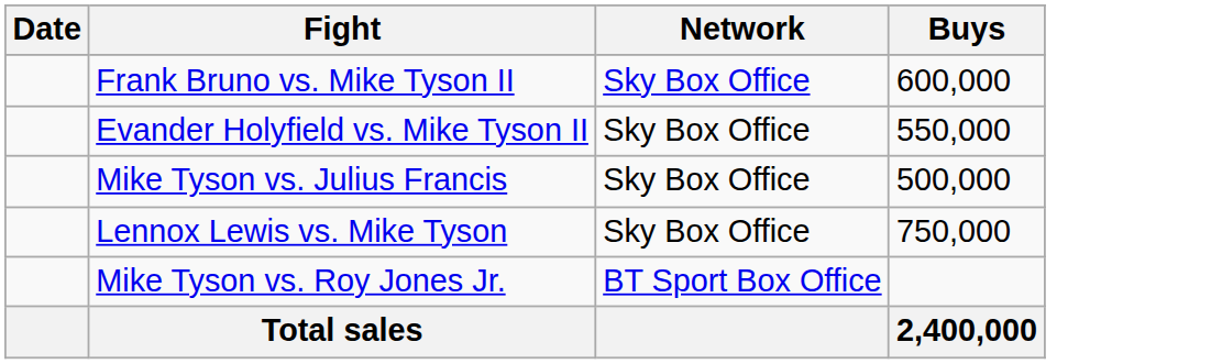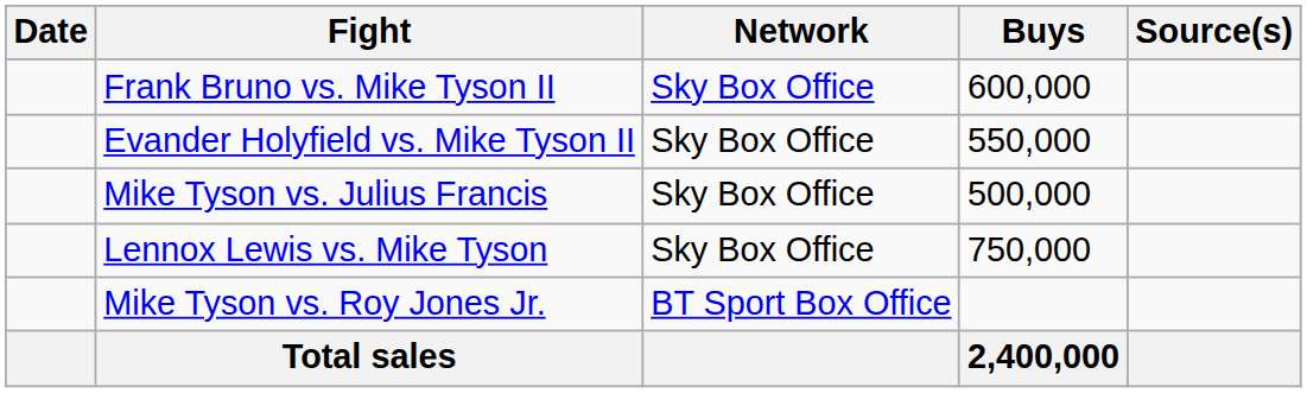 <table class="wikitable sortable">
 <tr>
 <th>Date</th>
 <th>Fight</th>
 <th>Network</th>
 <th>Buys</th>
+<th>Source(s)</th>
 </tr>
 <tr>
 <td></td>
 <td><a href='#'>Frank Bruno vs. Mike Tyson II</a></td>
 <td><a href='#'>Sky Box Office</a></td>
 <td>600,000</td>
+<td></td>
 </tr>
 <tr>
 <td></td>
 <td><a href='#'>Evander Holyfield vs. Mike Tyson II</a></td>
 <td>Sky Box Office</td>
 <td>550,000</td>
+<td></td>
 </tr>
 <tr>
 <td></td>
 <td><a href='#'>Mike Tyson vs. Julius Francis</a></td>
 <td>Sky Box Office</td>
 <td>500,000</td>
+<td></td>
 </tr>
 <tr>
 <td></td>
 <td><a href='#'>Lennox Lewis vs. Mike Tyson</a></td>
 <td>Sky Box Office</td>
 <td>750,000</td>
+<td></td>
 </tr>
 <tr>
 <td></td>
 <td><a href='#'>Mike Tyson vs. Roy Jones Jr.</a></td>
 <td><a href='#'>BT Sport Box Office</a></td>
+<td></td>
 <td></td>
 </tr>
 <tr>
 <th></th>
 <th>Total sales</th>
 <th></th>
 <th>2,400,000</th>
+<th></th>
 </tr>
 </table>
